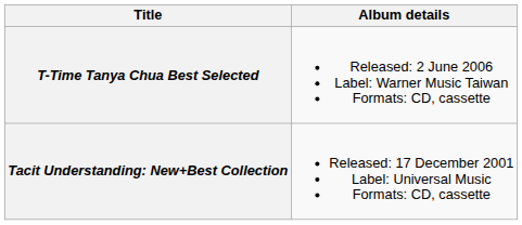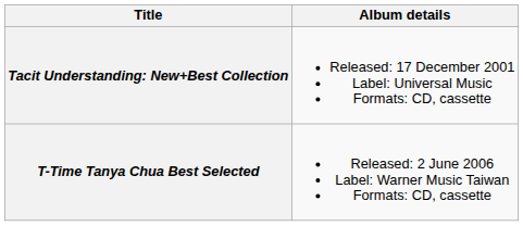 <table class="wikitable plainrowheaders" style="text-align:center;">
 <tr>
 <th rowspan="1">Title</th>
 <th rowspan="1">Album details</th>
 </tr>
 <tr>
+<th scope="row"><em>Tacit Understanding: New+Best Collection</em></th>
+<td><br><ul><li>Released: 17 December 2001</li><li>Label: Universal Music</li><li>Formats: CD, cassette</li></ul></td>
+</tr>
+<tr>
 <th scope="row"><em>T-Time Tanya Chua Best Selected</em></th>
 <td><br><ul><li>Released: 2 June 2006</li><li>Label: Warner Music Taiwan</li><li>Formats: CD, cassette</li></ul></td>
 </tr>
-<tr>
-<th scope="row"><em>Tacit Understanding: New+Best Collection</em></th>
-<td><br><ul><li>Released: 17 December 2001</li><li>Label: Universal Music</li><li>Formats: CD, cassette</li></ul></td>
-</tr>
 </table>
